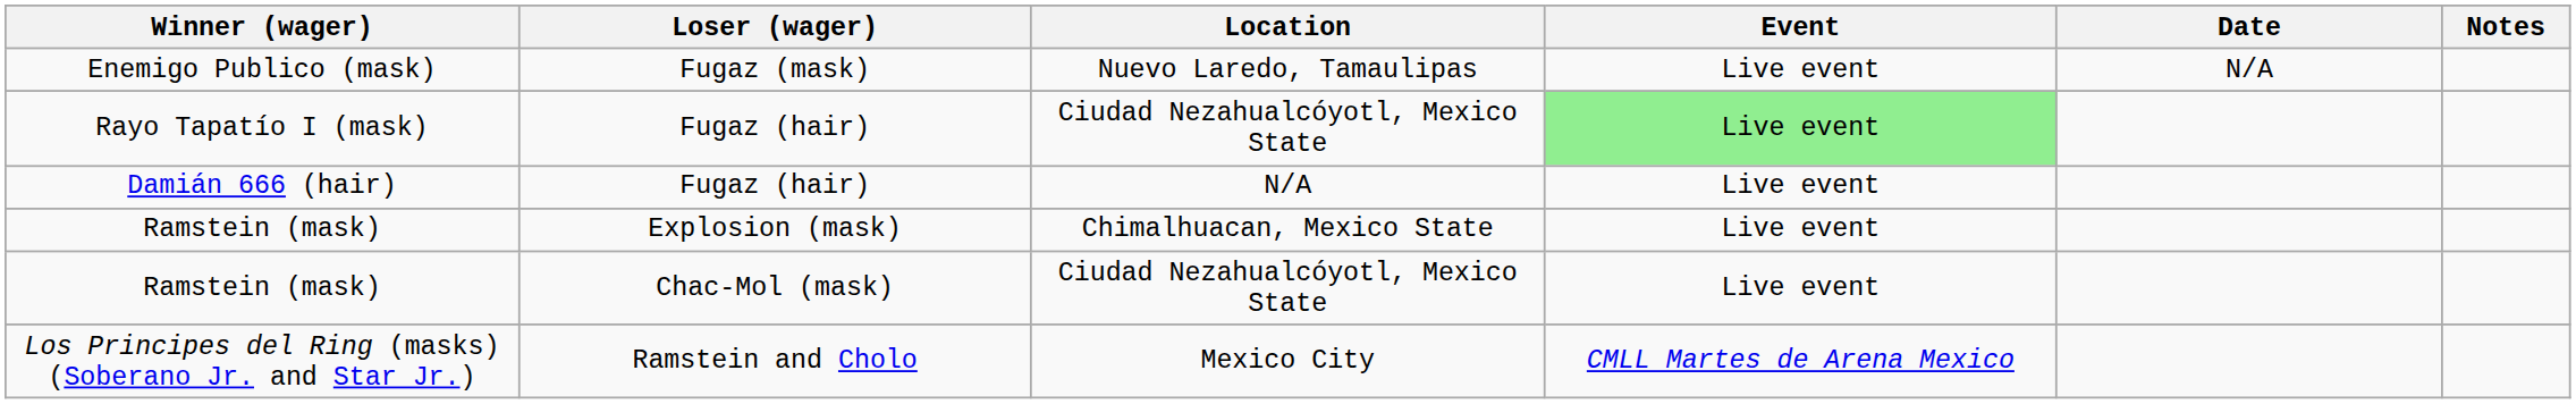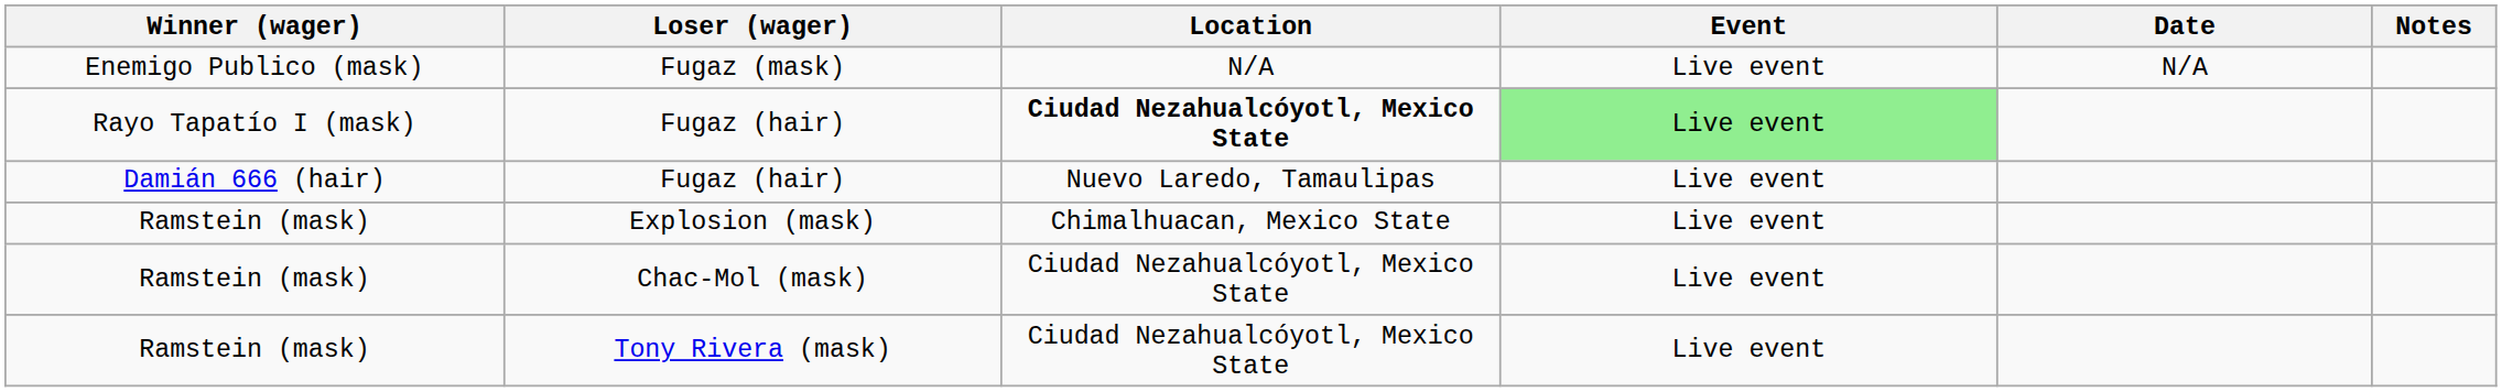 <table class="wikitable sortable" width=100%  style="text-align: center">
 <tr>
 <th width=20% scope="col">Winner (wager)</th>
 <th width=20% scope="col">Loser (wager)</th>
 <th width=20% scope="col">Location</th>
 <th width=20% scope="col">Event</th>
 <th width=15% scope="col">Date</th>
 <th class="unsortable" width=5% scope="col">Notes</th>
 </tr>
 <tr>
 <td>Enemigo Publico (mask)</td>
 <td>Fugaz (mask)</td>
-<td>Nuevo Laredo, Tamaulipas</td>
+<td>N/A</td>
 <td>Live event</td>
 <td>N/A</td>
 <td></td>
 </tr>
 <tr>
 <td>Rayo Tapatío I (mask)</td>
 <td>Fugaz (hair)</td>
-<td>Ciudad Nezahualcóyotl, Mexico State</td>
+<td><strong>Ciudad Nezahualcóyotl, Mexico State</strong></td>
 <td style="background: lightgreen;">Live event</td>
 <td></td>
 <td></td>
 </tr>
 <tr>
 <td><a href='#'>Damián 666</a> (hair)</td>
 <td>Fugaz (hair)</td>
-<td>N/A</td>
+<td>Nuevo Laredo, Tamaulipas</td>
 <td>Live event</td>
 <td></td>
 <td></td>
 </tr>
 <tr>
 <td>Ramstein (mask)</td>
 <td>Explosion (mask)</td>
 <td>Chimalhuacan, Mexico State</td>
 <td>Live event</td>
 <td></td>
 <td></td>
 </tr>
 <tr>
 <td>Ramstein (mask)</td>
 <td>Chac-Mol (mask)</td>
 <td>Ciudad Nezahualcóyotl, Mexico State</td>
 <td>Live event</td>
 <td></td>
 <td> </td>
 </tr>
 <tr>
-<td><em>Los Principes del Ring</em> (masks)<br>(<a href='#'>Soberano Jr.</a> and <a href='#'>Star Jr.</a>)</td>
-<td>Ramstein and <a href='#'>Cholo</a></td>
-<td>Mexico City</td>
-<td><em><a href='#'>CMLL Martes de Arena Mexico</a></em></td>
+<td>Ramstein (mask)</td>
+<td><a href='#'>Tony Rivera</a> (mask)</td>
+<td>Ciudad Nezahualcóyotl, Mexico State</td>
+<td>Live event</td>
 <td></td>
-<td></td>
+<td> </td>
 </tr>
 </table>
